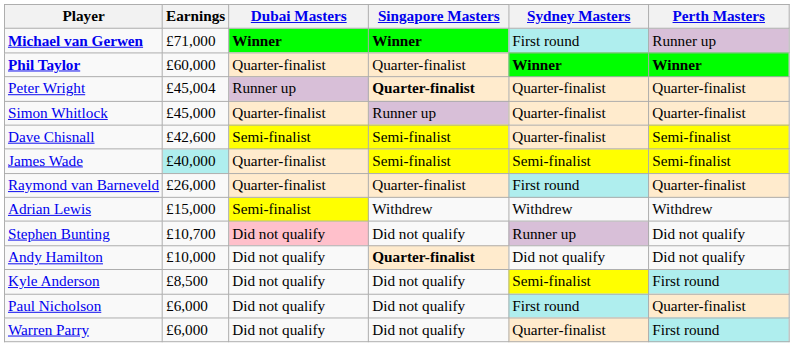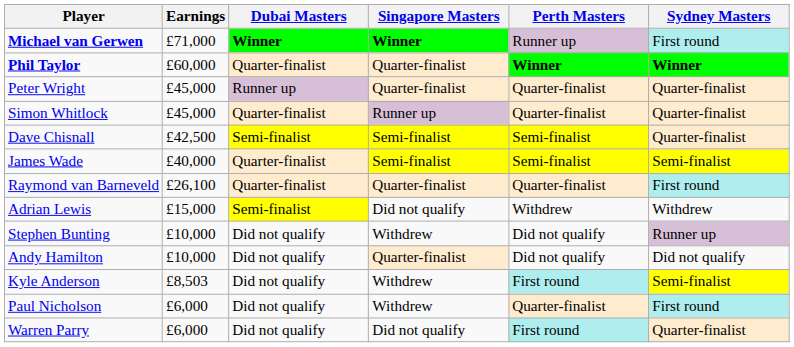 <table class="wikitable">
 <tr>
 <th>Player</th>
 <th>Earnings</th>
 <th width=140><a href='#'>Dubai Masters</a></th>
 <th width=140><a href='#'>Singapore Masters</a></th>
+<th width=140><a href='#'>Perth Masters</a></th>
 <th width=140><a href='#'>Sydney Masters</a></th>
-<th width=140><a href='#'>Perth Masters</a></th>
 </tr>
 <tr>
 <td> <strong><a href='#'>Michael van Gerwen</a></strong></td>
 <td>£71,000</td>
 <td style="background:lime;"><strong>Winner</strong></td>
 <td style="background:lime;"><strong>Winner</strong></td>
+<td style="background:thistle;">Runner up</td>
 <td style="background:#afeeee;">First round</td>
-<td style="background:thistle;">Runner up</td>
 </tr>
 <tr>
 <td> <strong><a href='#'>Phil Taylor</a></strong></td>
 <td>£60,000</td>
 <td style="background:#ffebcd;">Quarter-finalist</td>
 <td style="background:#ffebcd;">Quarter-finalist</td>
 <td style="background:lime;"><strong>Winner</strong></td>
 <td style="background:lime;"><strong>Winner</strong></td>
 </tr>
 <tr>
 <td> <a href='#'>Peter Wright</a></td>
-<td>£45,004</td>
+<td>£45,000</td>
 <td style="background:thistle;">Runner up</td>
-<td style="background:#ffebcd;"><strong>Quarter-finalist</strong></td>
+<td style="background:#ffebcd;">Quarter-finalist</td>
 <td style="background:#ffebcd;">Quarter-finalist</td>
 <td style="background:#ffebcd;">Quarter-finalist</td>
 </tr>
 <tr>
 <td> <a href='#'>Simon Whitlock</a></td>
 <td>£45,000</td>
 <td style="background:#ffebcd;">Quarter-finalist</td>
 <td style="background:thistle;">Runner up</td>
 <td style="background:#ffebcd;">Quarter-finalist</td>
 <td style="background:#ffebcd;">Quarter-finalist</td>
 </tr>
 <tr>
 <td> <a href='#'>Dave Chisnall</a></td>
-<td>£42,600</td>
+<td>£42,500</td>
+<td style="background:yellow;">Semi-finalist</td>
 <td style="background:yellow;">Semi-finalist</td>
 <td style="background:yellow;">Semi-finalist</td>
 <td style="background:#ffebcd;">Quarter-finalist</td>
-<td style="background:yellow;">Semi-finalist</td>
 </tr>
 <tr>
 <td> <a href='#'>James Wade</a></td>
-<td style="background: paleturquoise;">£40,000</td>
+<td>£40,000</td>
 <td style="background:#ffebcd;">Quarter-finalist</td>
 <td style="background:yellow;">Semi-finalist</td>
 <td style="background:yellow;">Semi-finalist</td>
 <td style="background:yellow;">Semi-finalist</td>
 </tr>
 <tr>
 <td> <a href='#'>Raymond van Barneveld</a></td>
-<td>£26,000</td>
+<td>£26,100</td>
+<td style="background:#ffebcd;">Quarter-finalist</td>
 <td style="background:#ffebcd;">Quarter-finalist</td>
 <td style="background:#ffebcd;">Quarter-finalist</td>
 <td style="background:#afeeee;">First round</td>
-<td style="background:#ffebcd;">Quarter-finalist</td>
 </tr>
 <tr>
 <td> <a href='#'>Adrian Lewis</a></td>
 <td>£15,000</td>
 <td style="background:yellow;">Semi-finalist</td>
-<td>Withdrew</td>
+<td>Did not qualify</td>
 <td>Withdrew</td>
 <td>Withdrew</td>
 </tr>
 <tr>
 <td> <a href='#'>Stephen Bunting</a></td>
-<td>£10,700</td>
-<td style="background: pink;">Did not qualify</td>
+<td>£10,000</td>
+<td>Did not qualify</td>
+<td>Withdrew</td>
 <td>Did not qualify</td>
 <td style="background:thistle;">Runner up</td>
-<td>Did not qualify</td>
 </tr>
 <tr>
 <td> <a href='#'>Andy Hamilton</a></td>
 <td>£10,000</td>
 <td>Did not qualify</td>
-<td style="background:#ffebcd;"><strong>Quarter-finalist</strong></td>
+<td style="background:#ffebcd;">Quarter-finalist</td>
 <td>Did not qualify</td>
 <td>Did not qualify</td>
 </tr>
 <tr>
 <td> <a href='#'>Kyle Anderson</a></td>
-<td>£8,500</td>
+<td>£8,503</td>
 <td>Did not qualify</td>
+<td>Withdrew</td>
+<td style="background:#afeeee;">First round</td>
+<td style="background:yellow;">Semi-finalist</td>
+</tr>
+<tr>
+<td> <a href='#'>Paul Nicholson</a></td>
+<td>£6,000</td>
 <td>Did not qualify</td>
-<td style="background:yellow;">Semi-finalist</td>
+<td>Withdrew</td>
+<td style="background:#ffebcd;">Quarter-finalist</td>
 <td style="background:#afeeee;">First round</td>
 </tr>
 <tr>
-<td> <a href='#'>Paul Nicholson</a></td>
+<td> <a href='#'>Warren Parry</a></td>
 <td>£6,000</td>
 <td>Did not qualify</td>
 <td>Did not qualify</td>
 <td style="background:#afeeee;">First round</td>
 <td style="background:#ffebcd;">Quarter-finalist</td>
 </tr>
-<tr>
-<td> <a href='#'>Warren Parry</a></td>
-<td>£6,000</td>
-<td>Did not qualify</td>
-<td>Did not qualify</td>
-<td style="background:#ffebcd;">Quarter-finalist</td>
-<td style="background:#afeeee;">First round</td>
-</tr>
 </table>
